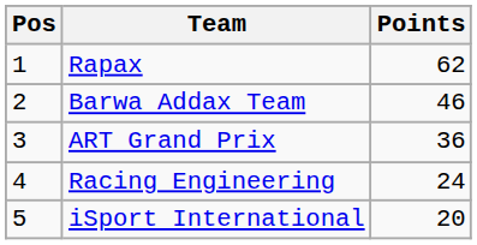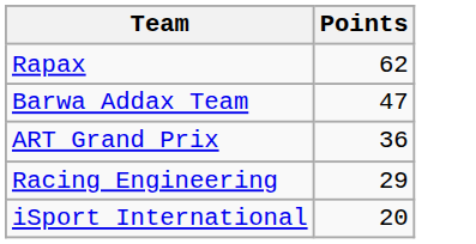 <table class="wikitable" style="font-size: 85%;">
 <tr>
-<th>Pos</th>
 <th>Team</th>
 <th>Points</th>
 </tr>
 <tr>
-<td>1</td>
 <td> <a href='#'>Rapax</a></td>
 <td align="right">62</td>
 </tr>
 <tr>
-<td>2</td>
 <td> <a href='#'>Barwa Addax Team</a></td>
-<td align="right">46</td>
+<td align="right">47</td>
 </tr>
 <tr>
-<td>3</td>
 <td> <a href='#'>ART Grand Prix</a></td>
 <td align="right">36</td>
 </tr>
 <tr>
-<td>4</td>
 <td> <a href='#'>Racing Engineering</a></td>
-<td align="right">24</td>
+<td align="right">29</td>
 </tr>
 <tr>
-<td>5</td>
 <td> <a href='#'>iSport International</a></td>
 <td align="right">20</td>
 </tr>
 </table>
